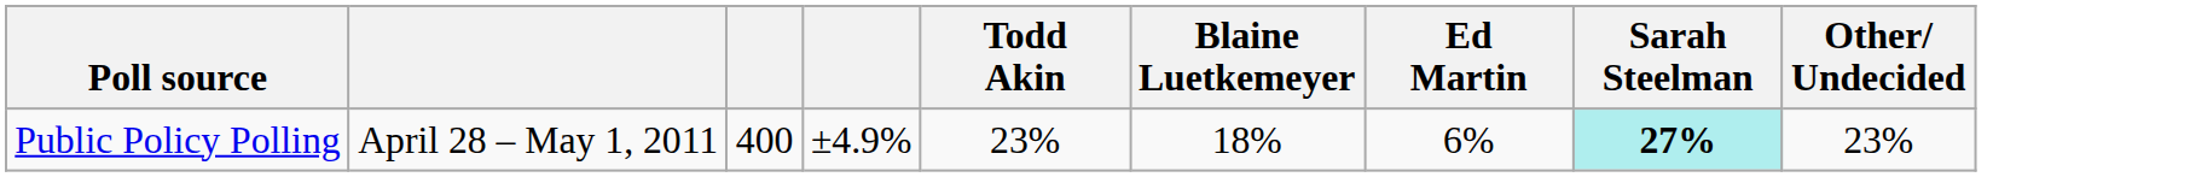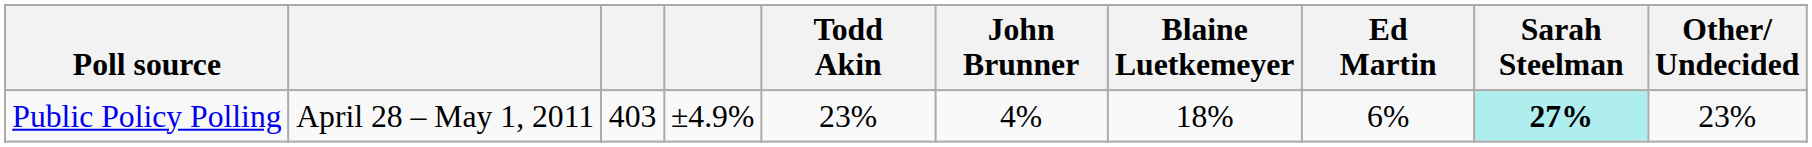 <table class="wikitable" style="text-align:center">
 <tr valign= bottom>
 <th>Poll source</th>
 <th></th>
 <th></th>
 <th></th>
 <th style="width:80px;">Todd<br>Akin</th>
+<th style="width:80px;">John<br>Brunner</th>
 <th style="width:80px;">Blaine<br>Luetkemeyer</th>
 <th style="width:80px;">Ed<br>Martin</th>
 <th style="width:80px;">Sarah<br>Steelman</th>
 <th>Other/<br>Undecided</th>
 </tr>
 <tr>
 <td align=left><a href='#'>Public Policy Polling</a></td>
 <td>April 28 – May 1, 2011</td>
-<td>400</td>
+<td>403</td>
 <td>±4.9%</td>
 <td>23%</td>
+<td>4%</td>
 <td>18%</td>
 <td>6%</td>
 <td style="background: paleturquoise;"><strong>27%</strong></td>
 <td>23%</td>
 </tr>
 </table>
